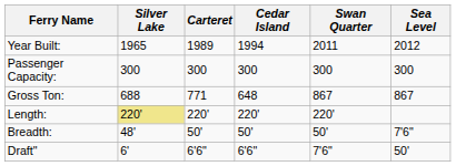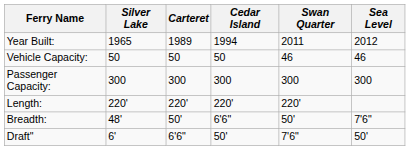 <table class="wikitable">
 <tr>
 <th>Ferry Name</th>
 <th><em>Silver Lake</em></th>
 <th><em>Carteret</em></th>
 <th><em>Cedar Island</em></th>
 <th><em>Swan Quarter</em></th>
 <th><em>Sea Level</em></th>
 </tr>
 <tr>
 <td>Year Built:</td>
 <td>1965</td>
 <td>1989</td>
 <td>1994</td>
 <td>2011</td>
 <td>2012</td>
 </tr>
 <tr>
+<td>Vehicle Capacity:</td>
+<td>50</td>
+<td>50</td>
+<td>50</td>
+<td>46</td>
+<td>46</td>
+</tr>
+<tr>
 <td>Passenger Capacity:</td>
 <td>300</td>
 <td>300</td>
 <td>300</td>
 <td>300</td>
 <td>300</td>
 </tr>
 <tr>
-<td>Gross Ton:</td>
-<td>688</td>
-<td>771</td>
-<td>648</td>
-<td>867</td>
-<td>867</td>
-</tr>
-<tr>
 <td>Length:</td>
-<td style="background: khaki;">220'</td>
+<td>220'</td>
 <td>220'</td>
 <td>220'</td>
 <td>220'</td>
 </tr>
 <tr>
 <td>Breadth:</td>
 <td>48'</td>
 <td>50'</td>
-<td>50'</td>
+<td>6'6"</td>
 <td>50'</td>
 <td>7'6"</td>
 </tr>
 <tr>
 <td>Draft"</td>
 <td>6'</td>
 <td>6'6"</td>
-<td>6'6"</td>
+<td>50'</td>
 <td>7'6"</td>
 <td>50'</td>
 </tr>
 </table>
